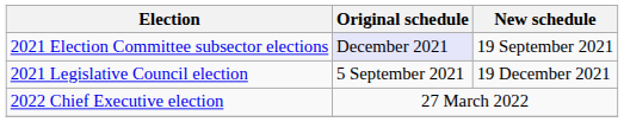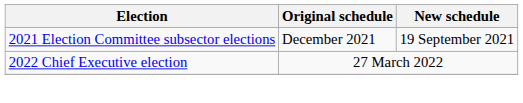 <table class="wikitable" style="margin:1em auto;">
 <tr>
 <th>Election</th>
 <th>Original schedule</th>
 <th>New schedule</th>
 </tr>
 <tr>
 <td><a href='#'>2021 Election Committee subsector elections</a></td>
-<td style="background: lavender;">December 2021</td>
+<td>December 2021</td>
 <td>19 September 2021</td>
-</tr>
-<tr>
-<td><a href='#'>2021 Legislative Council election</a></td>
-<td>5 September 2021</td>
-<td>19 December 2021</td>
 </tr>
 <tr>
 <td><a href='#'>2022 Chief Executive election</a></td>
 <td colspan=2 align=center>27 March 2022</td>
 </tr>
 <tr>
 </tr>
 </table>
